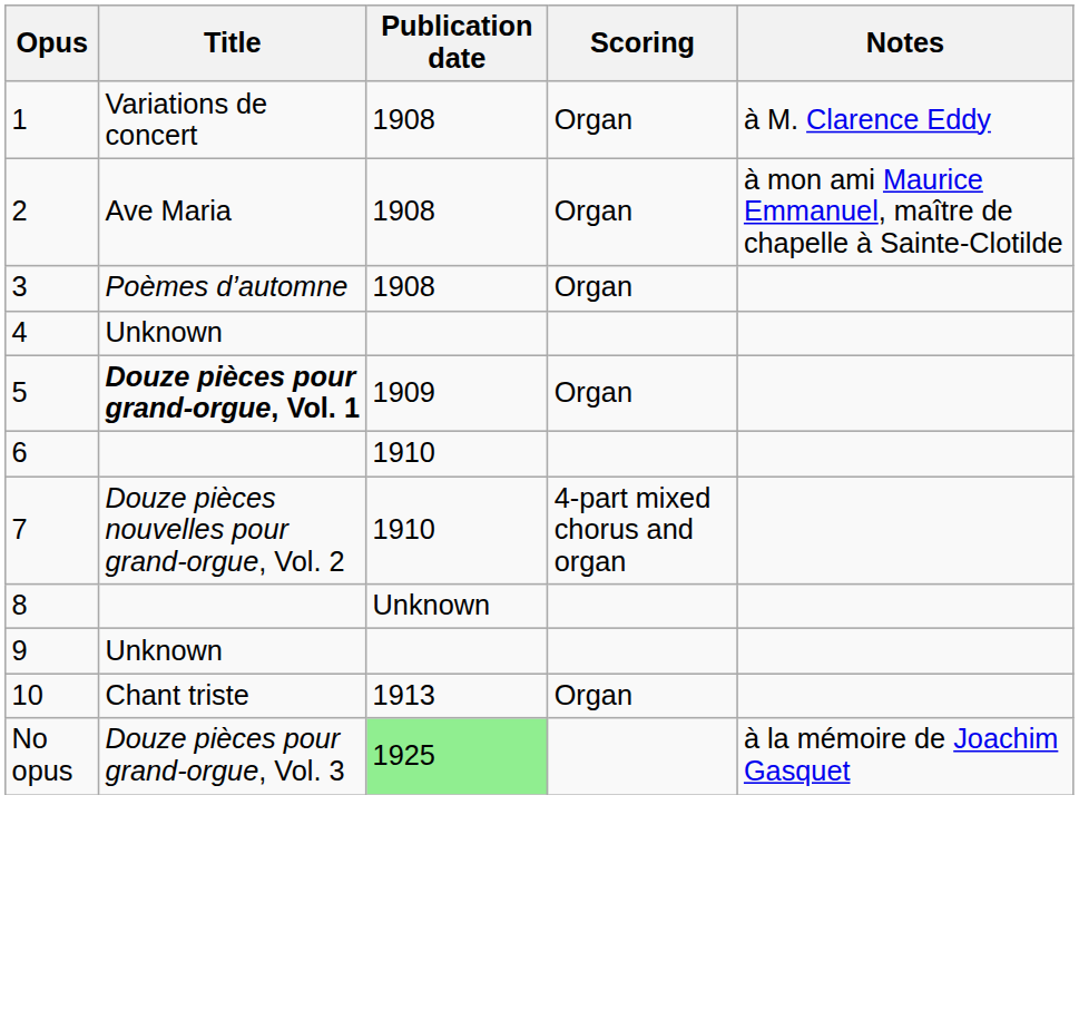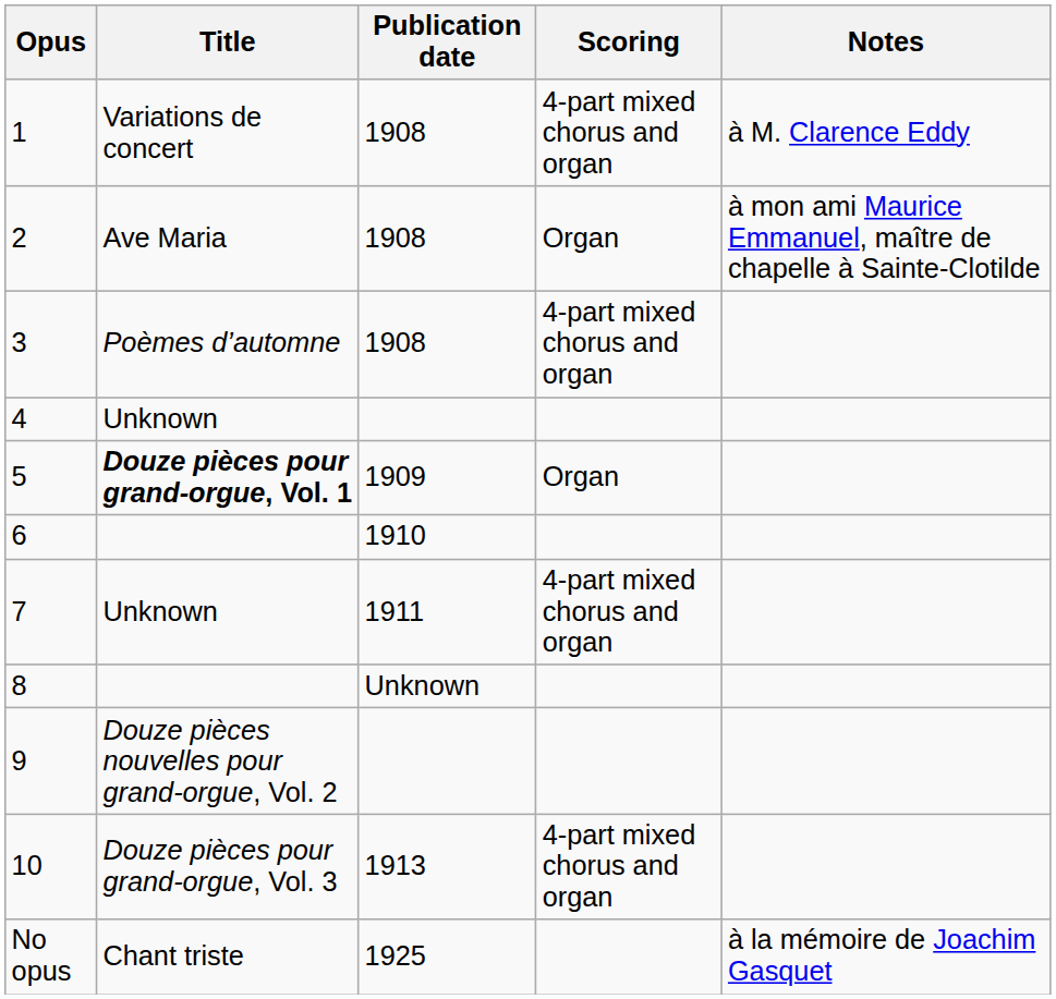 <table class="wikitable">
 <tr>
 <th>Opus</th>
 <th>Title</th>
 <th>Publication date</th>
 <th>Scoring</th>
 <th>Notes</th>
 </tr>
 <tr>
 <td>1</td>
 <td>Variations de concert</td>
 <td>1908</td>
-<td>Organ</td>
+<td>4-part mixed chorus and organ</td>
 <td>à M. <a href='#'>Clarence Eddy</a></td>
 </tr>
 <tr>
 <td>2</td>
 <td>Ave Maria</td>
 <td>1908</td>
 <td>Organ</td>
 <td>à mon ami <a href='#'>Maurice Emmanuel</a>, maître de chapelle à Sainte-Clotilde</td>
 </tr>
 <tr>
 <td>3</td>
 <td><em>Poèmes d’automne</em><br></td>
 <td>1908</td>
-<td>Organ</td>
+<td>4-part mixed chorus and organ</td>
 <td></td>
 </tr>
 <tr>
 <td>4</td>
 <td>Unknown</td>
 <td></td>
 <td></td>
 <td></td>
 </tr>
 <tr>
 <td>5</td>
 <td><strong><em>Douze pièces pour grand-orgue</em>, Vol. 1<br></strong></td>
 <td>1909</td>
 <td>Organ</td>
 <td></td>
 </tr>
 <tr>
 <td>6</td>
 <td><br></td>
 <td>1910</td>
 <td></td>
 <td></td>
 </tr>
 <tr>
 <td>7</td>
-<td><em>Douze pièces nouvelles pour grand-orgue</em>, Vol. 2<br></td>
-<td>1910</td>
+<td>Unknown</td>
+<td>1911</td>
 <td>4-part mixed chorus and organ</td>
 <td></td>
 </tr>
 <tr>
 <td>8</td>
 <td></td>
 <td>Unknown</td>
 <td></td>
 <td></td>
 </tr>
 <tr>
 <td>9</td>
-<td>Unknown</td>
+<td><em>Douze pièces nouvelles pour grand-orgue</em>, Vol. 2<br></td>
 <td></td>
 <td></td>
 <td></td>
 </tr>
 <tr>
 <td>10</td>
-<td>Chant triste</td>
+<td><em>Douze pièces pour grand-orgue</em>, Vol. 3<br></td>
 <td>1913</td>
-<td>Organ</td>
+<td>4-part mixed chorus and organ</td>
 <td></td>
 </tr>
 <tr>
 <td>No opus</td>
-<td><em>Douze pièces pour grand-orgue</em>, Vol. 3<br></td>
-<td style="background: lightgreen;">1925</td>
+<td>Chant triste</td>
+<td>1925</td>
 <td></td>
 <td>à la mémoire de <a href='#'>Joachim Gasquet</a></td>
 </tr>
 </table>
